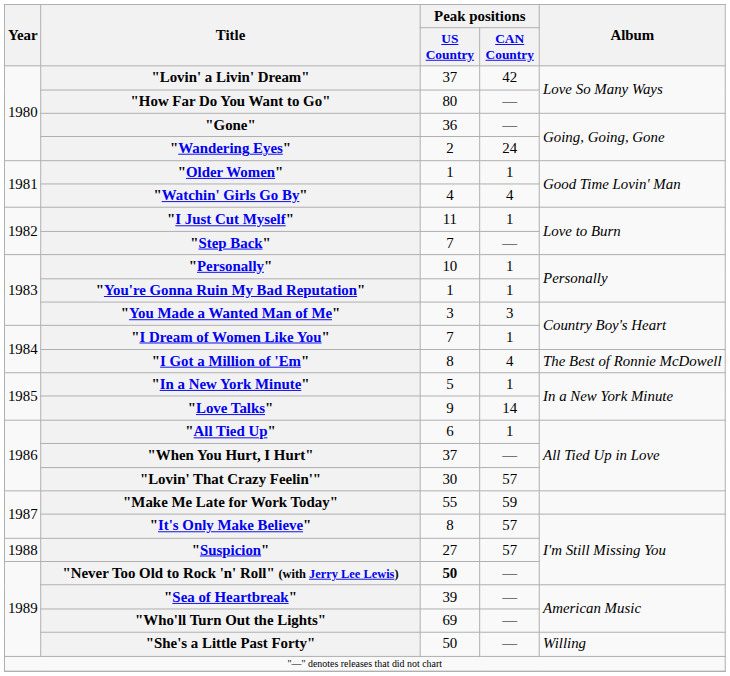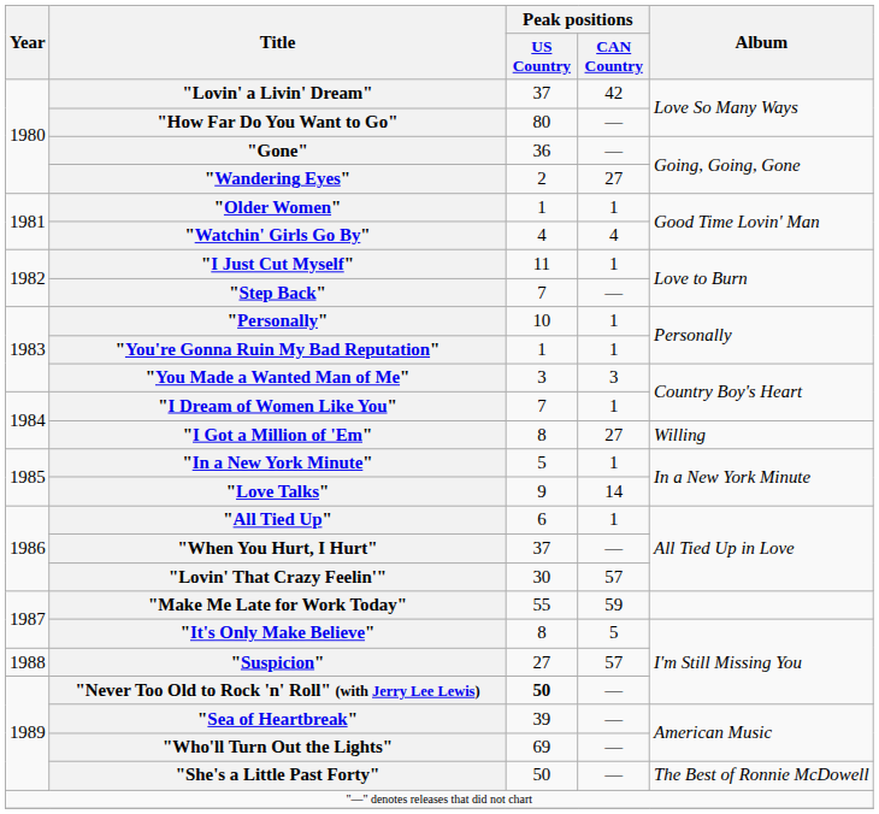 <table class="wikitable plainrowheaders" style=text-align:center;>
 <tr>
 <th scope="col" rowspan="2">Year</th>
 <th scope="col" rowspan="2" style="width:25em;">Title</th>
 <th scope="col" colspan="2">Peak positions</th>
 <th scope="col" rowspan="2">Album</th>
 </tr>
 <tr>
 <th style="width:4em;font-size:90%;"><a href='#'>US Country</a><br></th>
 <th style="width:4em;font-size:90%;"><a href='#'>CAN Country</a></th>
 </tr>
 <tr>
 <td rowspan=4>1980</td>
 <th scope="row">"Lovin' a Livin' Dream"</th>
 <td>37</td>
 <td>42</td>
 <td align="left" rowspan=2><em>Love So Many Ways</em></td>
 </tr>
 <tr>
 <th scope="row">"How Far Do You Want to Go"</th>
 <td>80</td>
 <td>—</td>
 </tr>
 <tr>
 <th scope="row">"Gone"</th>
 <td>36</td>
 <td>—</td>
 <td align="left" rowspan=2><em>Going, Going, Gone</em></td>
 </tr>
 <tr>
 <th scope="row">"<a href='#'>Wandering Eyes</a>"</th>
 <td>2</td>
-<td>24</td>
+<td>27</td>
 </tr>
 <tr>
 <td rowspan=2>1981</td>
 <th scope="row">"<a href='#'>Older Women</a>"</th>
 <td>1</td>
 <td>1</td>
 <td align="left" rowspan=2><em>Good Time Lovin' Man</em></td>
 </tr>
 <tr>
 <th scope="row">"<a href='#'>Watchin' Girls Go By</a>"</th>
 <td>4</td>
 <td>4</td>
 </tr>
 <tr>
 <td rowspan=2>1982</td>
 <th scope="row">"<a href='#'>I Just Cut Myself</a>"</th>
 <td>11</td>
 <td>1</td>
 <td align="left" rowspan=2><em>Love to Burn</em></td>
 </tr>
 <tr>
 <th scope="row">"<a href='#'>Step Back</a>"</th>
 <td>7</td>
 <td>—</td>
 </tr>
 <tr>
 <td rowspan=3>1983</td>
 <th scope="row">"<a href='#'>Personally</a>"</th>
 <td>10</td>
 <td>1</td>
 <td align="left" rowspan=2><em>Personally</em></td>
 </tr>
 <tr>
 <th scope="row">"<a href='#'>You're Gonna Ruin My Bad Reputation</a>"</th>
 <td>1</td>
 <td>1</td>
 </tr>
 <tr>
 <th scope="row">"<a href='#'>You Made a Wanted Man of Me</a>"</th>
 <td>3</td>
 <td>3</td>
 <td align="left" rowspan=2><em>Country Boy's Heart</em></td>
 </tr>
 <tr>
 <td rowspan=2>1984</td>
 <th scope="row">"<a href='#'>I Dream of Women Like You</a>"</th>
 <td>7</td>
 <td>1</td>
 </tr>
 <tr>
 <th scope="row">"<a href='#'>I Got a Million of 'Em</a>"</th>
 <td>8</td>
-<td>4</td>
-<td align="left"><em>The Best of Ronnie McDowell</em></td>
+<td>27</td>
+<td align="left"><em>Willing</em></td>
 </tr>
 <tr>
 <td rowspan=2>1985</td>
 <th scope="row">"<a href='#'>In a New York Minute</a>"</th>
 <td>5</td>
 <td>1</td>
 <td align="left" rowspan=2><em>In a New York Minute</em></td>
 </tr>
 <tr>
 <th scope="row">"<a href='#'>Love Talks</a>"</th>
 <td>9</td>
 <td>14</td>
 </tr>
 <tr>
 <td rowspan=3>1986</td>
 <th scope="row">"<a href='#'>All Tied Up</a>"</th>
 <td>6</td>
 <td>1</td>
 <td align="left" rowspan=3><em>All Tied Up in Love</em></td>
 </tr>
 <tr>
 <th scope="row">"When You Hurt, I Hurt"</th>
 <td>37</td>
 <td>—</td>
 </tr>
 <tr>
 <th scope="row">"Lovin' That Crazy Feelin'"</th>
 <td>30</td>
 <td>57</td>
 </tr>
 <tr>
 <td rowspan=2>1987</td>
 <th scope="row">"Make Me Late for Work Today"</th>
 <td>55</td>
 <td>59</td>
 <td></td>
 </tr>
 <tr>
 <th scope="row">"<a href='#'>It's Only Make Believe</a>"</th>
 <td>8</td>
-<td>57</td>
+<td>5</td>
 <td align="left" rowspan=3><em>I'm Still Missing You</em></td>
 </tr>
 <tr>
 <td>1988</td>
 <th scope="row">"<a href='#'>Suspicion</a>"</th>
 <td>27</td>
 <td>57</td>
 </tr>
 <tr>
 <td rowspan=4>1989</td>
 <th scope="row">"Never Too Old to Rock 'n' Roll" <small>(with <a href='#'>Jerry Lee Lewis</a>)</small></th>
 <td><strong>50</strong></td>
 <td>—</td>
 </tr>
 <tr>
 <th scope="row">"<a href='#'>Sea of Heartbreak</a>"</th>
 <td>39</td>
 <td>—</td>
 <td align="left" rowspan=2><em>American Music</em></td>
 </tr>
 <tr>
 <th scope="row">"Who'll Turn Out the Lights"</th>
 <td>69</td>
 <td>—</td>
 </tr>
 <tr>
 <th scope="row">"She's a Little Past Forty"</th>
 <td>50</td>
 <td>—</td>
-<td align="left"><em>Willing</em></td>
+<td align="left"><em>The Best of Ronnie McDowell</em></td>
 </tr>
 <tr>
 <td colspan="5" style="font-size:8pt">"—" denotes releases that did not chart</td>
 </tr>
 <tr>
 </tr>
 </table>
